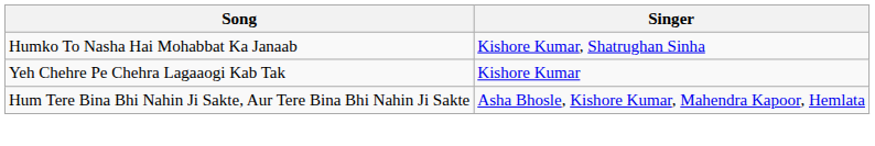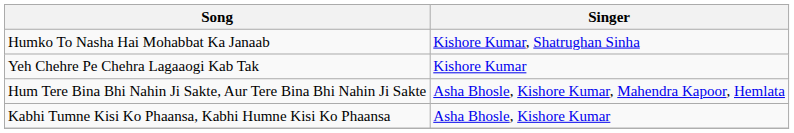 <table class="wikitable" style="font-size:95%;">
 <tr>
 <th>Song</th>
 <th>Singer</th>
 </tr>
 <tr>
 <td>Humko To Nasha Hai Mohabbat Ka Janaab</td>
 <td><a href='#'>Kishore Kumar</a>, <a href='#'>Shatrughan Sinha</a></td>
 </tr>
 <tr>
 <td>Yeh Chehre Pe Chehra Lagaaogi Kab Tak</td>
 <td><a href='#'>Kishore Kumar</a></td>
 </tr>
 <tr>
 <td>Hum Tere Bina Bhi Nahin Ji Sakte, Aur Tere Bina Bhi Nahin Ji Sakte</td>
 <td><a href='#'>Asha Bhosle</a>, <a href='#'>Kishore Kumar</a>, <a href='#'>Mahendra Kapoor</a>, <a href='#'>Hemlata</a></td>
 </tr>
 <tr>
+<td>Kabhi Tumne Kisi Ko Phaansa, Kabhi Humne Kisi Ko Phaansa</td>
+<td><a href='#'>Asha Bhosle</a>, <a href='#'>Kishore Kumar</a></td>
+</tr>
+<tr>
 </tr>
 </table>
